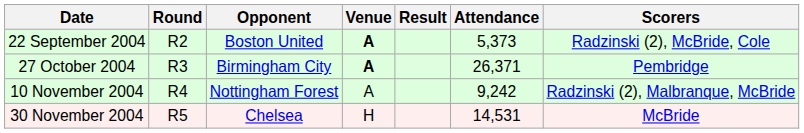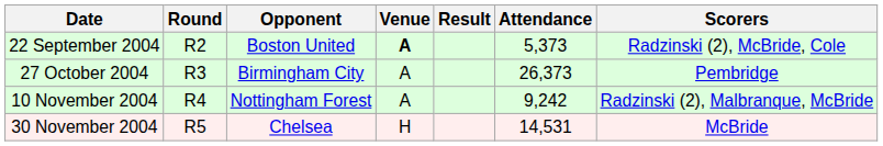 <table class="wikitable sortable" style="font-size:95%; text-align:center">
 <tr>
 <th>Date</th>
 <th>Round</th>
 <th>Opponent</th>
 <th>Venue</th>
 <th>Result</th>
 <th>Attendance</th>
 <th>Scorers</th>
 </tr>
 <tr bgcolor = "#ddffdd">
 <td>22 September 2004</td>
 <td>R2</td>
 <td><a href='#'>Boston United</a></td>
 <td><strong>A</strong></td>
 <td></td>
 <td>5,373</td>
 <td><a href='#'>Radzinski</a> (2), <a href='#'>McBride</a>, <a href='#'>Cole</a></td>
 </tr>
 <tr bgcolor = "#ddffdd">
 <td>27 October 2004</td>
 <td>R3</td>
 <td><a href='#'>Birmingham City</a></td>
-<td><strong>A</strong></td>
+<td>A</td>
 <td></td>
-<td>26,371</td>
+<td>26,373</td>
 <td><a href='#'>Pembridge</a></td>
 </tr>
 <tr bgcolor = "#ddffdd">
 <td>10 November 2004</td>
 <td>R4</td>
 <td><a href='#'>Nottingham Forest</a></td>
 <td>A</td>
 <td><br><small></small></td>
 <td>9,242</td>
 <td><a href='#'>Radzinski</a> (2), <a href='#'>Malbranque</a>, <a href='#'>McBride</a></td>
 </tr>
 <tr bgcolor = "#FFEEEE">
 <td>30 November 2004</td>
 <td>R5</td>
 <td><a href='#'>Chelsea</a></td>
 <td>H</td>
 <td></td>
 <td>14,531</td>
 <td><a href='#'>McBride</a></td>
 </tr>
 </table>
